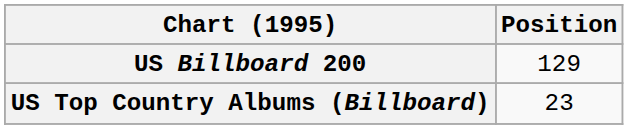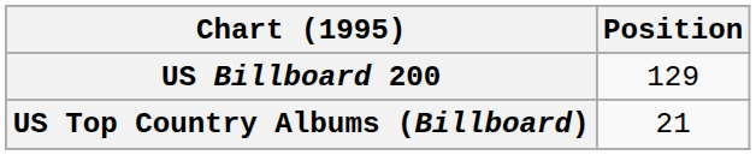 <table class="wikitable sortable plainrowheaders" style="text-align:center">
 <tr>
 <th scope="col">Chart (1995)</th>
 <th scope="col">Position</th>
 </tr>
 <tr>
 <th scope="row">US <em>Billboard</em> 200</th>
 <td>129</td>
 </tr>
 <tr>
 <th scope="row">US Top Country Albums (<em>Billboard</em>)</th>
-<td>23</td>
+<td>21</td>
 </tr>
 </table>
